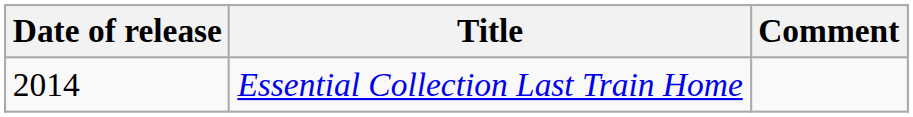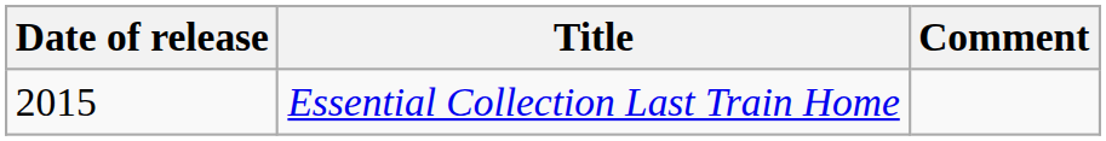 <table class="wikitable">
 <tr>
 <th>Date of release</th>
 <th>Title</th>
 <th>Comment</th>
 </tr>
 <tr>
-<td>2014</td>
+<td>2015</td>
 <td><em><a href='#'>Essential Collection Last Train Home</a></em></td>
 <td></td>
 </tr>
 </table>
